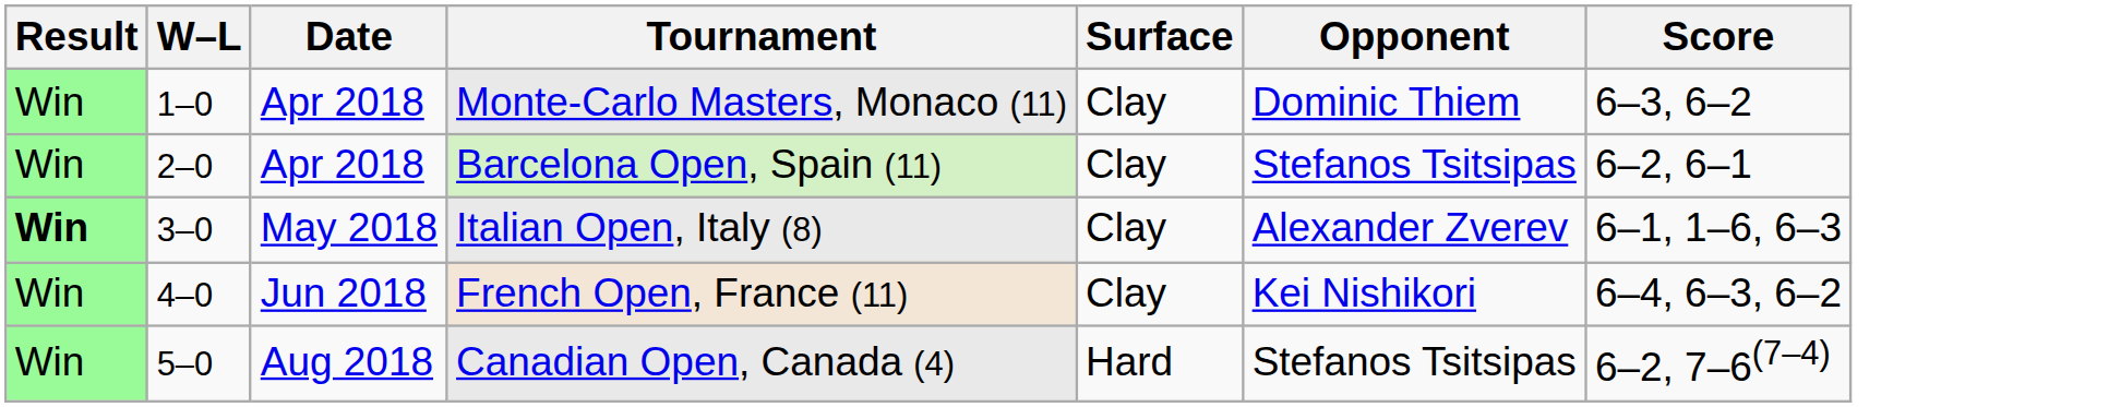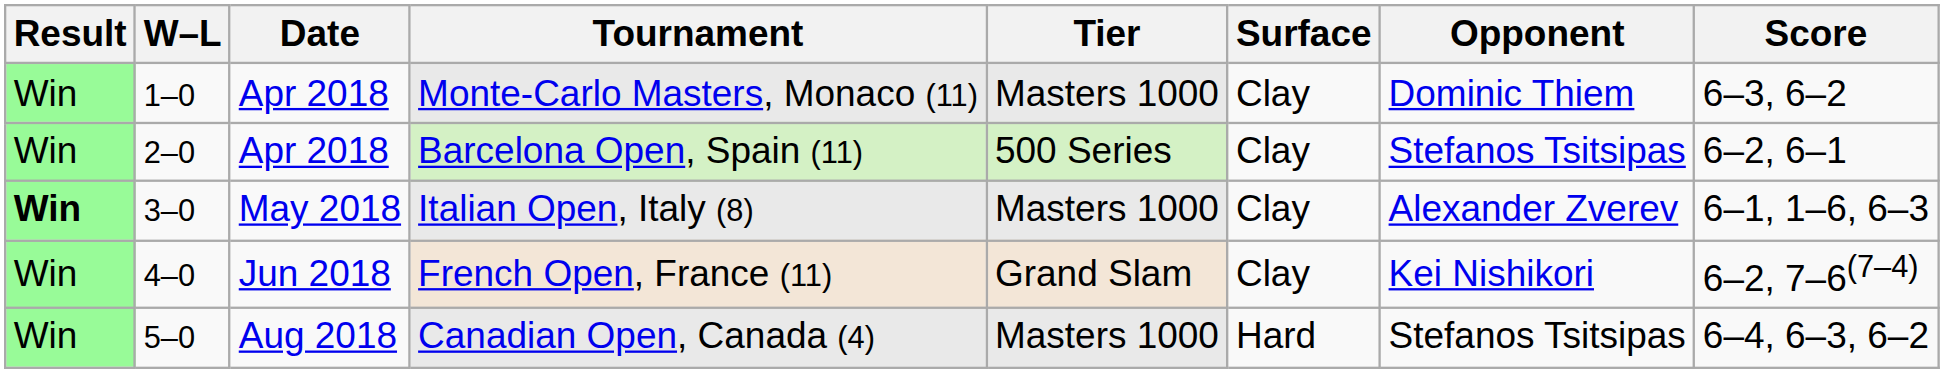 <table class="sortable wikitable">
 <tr>
 <th>Result</th>
 <th class="unsortable">W–L</th>
 <th>Date</th>
 <th>Tournament</th>
+<th>Tier</th>
 <th>Surface</th>
 <th>Opponent</th>
 <th class="unsortable">Score</th>
 </tr>
 <tr>
 <td bgcolor=98FB98>Win</td>
 <td><small>1–0</small></td>
 <td><a href='#'>Apr 2018</a></td>
 <td style="background:#e9e9e9;"><a href='#'>Monte-Carlo Masters</a>, Monaco <small>(11)</small></td>
+<td style="background:#e9e9e9;">Masters 1000</td>
 <td>Clay</td>
 <td> <a href='#'>Dominic Thiem</a></td>
 <td>6–3, 6–2</td>
 </tr>
 <tr>
 <td bgcolor=98FB98>Win</td>
 <td><small>2–0</small></td>
 <td><a href='#'>Apr 2018</a></td>
 <td style="background:#D4F1C5;"><a href='#'>Barcelona Open</a>, Spain <small>(11)</small></td>
+<td style="background:#D4F1C5;">500 Series</td>
 <td>Clay</td>
 <td> <a href='#'>Stefanos Tsitsipas</a></td>
 <td>6–2, 6–1</td>
 </tr>
 <tr>
 <td bgcolor=98FB98><strong>Win</strong></td>
 <td><small>3–0</small></td>
 <td><a href='#'>May 2018</a></td>
 <td style="background:#e9e9e9;"><a href='#'>Italian Open</a>, Italy <small>(8)</small></td>
+<td style="background:#e9e9e9;">Masters 1000</td>
 <td>Clay</td>
 <td> <a href='#'>Alexander Zverev</a></td>
 <td>6–1, 1–6, 6–3</td>
 </tr>
 <tr>
 <td bgcolor=98FB98>Win</td>
 <td><small>4–0</small></td>
 <td><a href='#'>Jun 2018</a></td>
 <td style="background:#F3E6D7;"><a href='#'>French Open</a>, France <small>(11)</small></td>
+<td style="background:#F3E6D7;">Grand Slam</td>
 <td>Clay</td>
 <td> <a href='#'>Kei Nishikori</a></td>
-<td>6–4, 6–3, 6–2</td>
+<td>6–2, 7–6<sup>(7–4)</sup></td>
 </tr>
 <tr>
 <td bgcolor=98FB98>Win</td>
 <td><small>5–0</small></td>
 <td><a href='#'>Aug 2018</a></td>
 <td style="background:#e9e9e9;"><a href='#'>Canadian Open</a>, Canada <small>(4)</small></td>
+<td style="background:#e9e9e9;">Masters 1000</td>
 <td>Hard</td>
 <td> Stefanos Tsitsipas</td>
-<td>6–2, 7–6<sup>(7–4)</sup></td>
+<td>6–4, 6–3, 6–2</td>
 </tr>
 </table>
